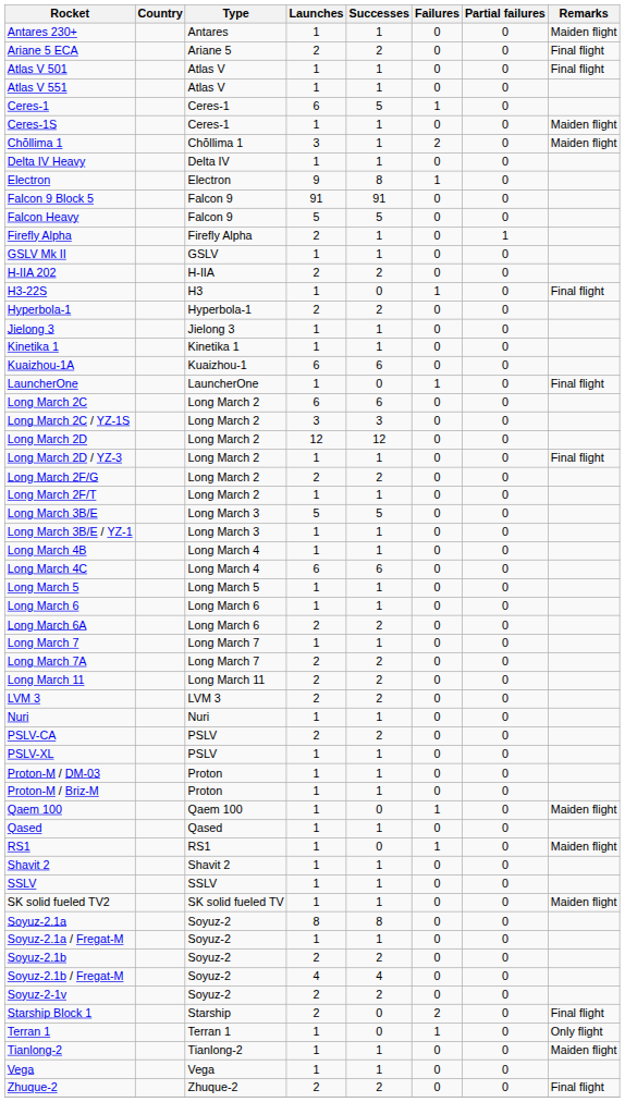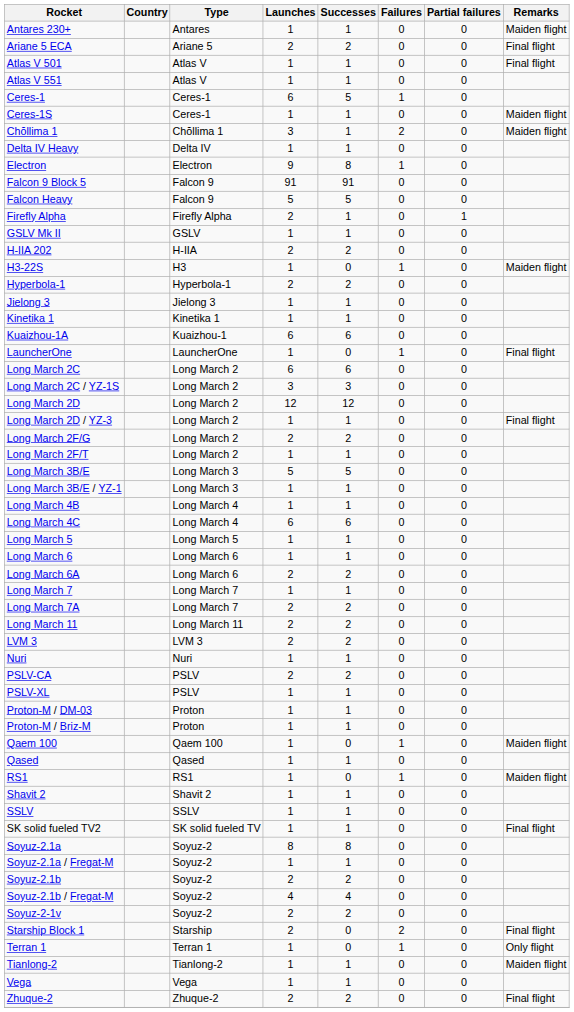 <table class="wikitable sortable collapsible collapsed" style=text-align:center>
 <tr>
 <th>Rocket</th>
 <th>Country</th>
 <th>Type</th>
 <th>Launches</th>
 <th>Successes</th>
 <th>Failures</th>
 <th>Partial failures</th>
 <th>Remarks</th>
 </tr>
 <tr>
 <td align=left><a href='#'>Antares 230+</a></td>
 <td align=left></td>
 <td align=left>Antares</td>
 <td>1</td>
 <td>1</td>
 <td>0</td>
 <td>0</td>
 <td align=left>Maiden flight</td>
 </tr>
 <tr>
 <td align=left><a href='#'>Ariane 5 ECA</a></td>
 <td align=left></td>
 <td align=left>Ariane 5</td>
 <td>2</td>
 <td>2</td>
 <td>0</td>
 <td>0</td>
 <td align=left>Final flight</td>
 </tr>
 <tr>
 <td align=left><a href='#'>Atlas V 501</a></td>
 <td align=left></td>
 <td align=left>Atlas V</td>
 <td>1</td>
 <td>1</td>
 <td>0</td>
 <td>0</td>
 <td align=left>Final flight</td>
 </tr>
 <tr>
 <td align=left><a href='#'>Atlas V 551</a></td>
 <td align=left></td>
 <td align=left>Atlas V</td>
 <td>1</td>
 <td>1</td>
 <td>0</td>
 <td>0</td>
 <td></td>
 </tr>
 <tr>
 <td align=left><a href='#'>Ceres-1</a></td>
 <td align=left></td>
 <td align=left>Ceres-1</td>
 <td>6</td>
 <td>5</td>
 <td>1</td>
 <td>0</td>
 <td></td>
 </tr>
 <tr>
 <td align=left><a href='#'>Ceres-1S</a></td>
 <td align=left></td>
 <td align=left>Ceres-1</td>
 <td>1</td>
 <td>1</td>
 <td>0</td>
 <td>0</td>
 <td align=left>Maiden flight</td>
 </tr>
 <tr>
 <td align=left><a href='#'>Chŏllima 1</a></td>
 <td align=left></td>
 <td align=left>Chŏllima 1</td>
 <td>3</td>
 <td>1</td>
 <td>2</td>
 <td>0</td>
 <td align=left>Maiden flight</td>
 </tr>
 <tr>
 <td align=left><a href='#'>Delta IV Heavy</a></td>
 <td align=left></td>
 <td align=left>Delta IV</td>
 <td>1</td>
 <td>1</td>
 <td>0</td>
 <td>0</td>
 <td></td>
 </tr>
 <tr>
 <td align=left><a href='#'>Electron</a></td>
 <td align=left></td>
 <td align=left>Electron</td>
 <td>9</td>
 <td>8</td>
 <td>1</td>
 <td>0</td>
 <td></td>
 </tr>
 <tr>
 <td align=left><a href='#'>Falcon 9 Block 5</a></td>
 <td align=left></td>
 <td align=left>Falcon 9</td>
 <td>91</td>
 <td>91</td>
 <td>0</td>
 <td>0</td>
 <td></td>
 </tr>
 <tr>
 <td align=left><a href='#'>Falcon Heavy</a></td>
 <td align=left></td>
 <td align=left>Falcon 9</td>
 <td>5</td>
 <td>5</td>
 <td>0</td>
 <td>0</td>
 <td></td>
 </tr>
 <tr>
 <td align=left><a href='#'>Firefly Alpha</a></td>
 <td align=left></td>
 <td align=left>Firefly Alpha</td>
 <td>2</td>
 <td>1</td>
 <td>0</td>
 <td>1</td>
 <td></td>
 </tr>
 <tr>
 <td align=left><a href='#'>GSLV Mk II</a></td>
 <td align=left></td>
 <td align=left>GSLV</td>
 <td>1</td>
 <td>1</td>
 <td>0</td>
 <td>0</td>
 <td></td>
 </tr>
 <tr>
 <td align=left><a href='#'>H-IIA 202</a></td>
 <td align=left></td>
 <td align=left>H-IIA</td>
 <td>2</td>
 <td>2</td>
 <td>0</td>
 <td>0</td>
 <td></td>
 </tr>
 <tr>
 <td align=left><a href='#'>H3-22S</a></td>
 <td align=left></td>
 <td align=left>H3</td>
 <td>1</td>
 <td>0</td>
 <td>1</td>
 <td>0</td>
-<td align=left>Final flight</td>
+<td align=left>Maiden flight</td>
 </tr>
 <tr>
 <td align=left><a href='#'>Hyperbola-1</a></td>
 <td align=left></td>
 <td align=left>Hyperbola-1</td>
 <td>2</td>
 <td>2</td>
 <td>0</td>
 <td>0</td>
 <td></td>
 </tr>
 <tr>
 <td align=left><a href='#'>Jielong 3</a></td>
 <td align=left></td>
 <td align=left>Jielong 3</td>
 <td>1</td>
 <td>1</td>
 <td>0</td>
 <td>0</td>
 <td></td>
 </tr>
 <tr>
 <td align=left><a href='#'>Kinetika 1</a></td>
 <td align=left></td>
 <td align=left>Kinetika 1</td>
 <td>1</td>
 <td>1</td>
 <td>0</td>
 <td>0</td>
 <td></td>
 </tr>
 <tr>
 <td align=left><a href='#'>Kuaizhou-1A</a></td>
 <td align=left></td>
 <td align=left>Kuaizhou-1</td>
 <td>6</td>
 <td>6</td>
 <td>0</td>
 <td>0</td>
 <td></td>
 </tr>
 <tr>
 <td align=left><a href='#'>LauncherOne</a></td>
 <td align=left></td>
 <td align=left>LauncherOne</td>
 <td>1</td>
 <td>0</td>
 <td>1</td>
 <td>0</td>
 <td align=left>Final flight</td>
 </tr>
 <tr>
 <td align=left><a href='#'>Long March 2C</a></td>
 <td align=left></td>
 <td align=left>Long March 2</td>
 <td>6</td>
 <td>6</td>
 <td>0</td>
 <td>0</td>
 <td></td>
 </tr>
 <tr>
 <td align=left><a href='#'>Long March 2C</a> / <a href='#'>YZ-1S</a></td>
 <td align=left></td>
 <td align=left>Long March 2</td>
 <td>3</td>
 <td>3</td>
 <td>0</td>
 <td>0</td>
 <td></td>
 </tr>
 <tr>
 <td align=left><a href='#'>Long March 2D</a></td>
 <td align=left></td>
 <td align=left>Long March 2</td>
 <td>12</td>
 <td>12</td>
 <td>0</td>
 <td>0</td>
 <td></td>
 </tr>
 <tr>
 <td align=left><a href='#'>Long March 2D</a> / <a href='#'>YZ-3</a></td>
 <td align=left></td>
 <td align=left>Long March 2</td>
 <td>1</td>
 <td>1</td>
 <td>0</td>
 <td>0</td>
 <td align=left>Final flight</td>
 </tr>
 <tr>
 <td align=left><a href='#'>Long March 2F/G</a></td>
 <td align=left></td>
 <td align=left>Long March 2</td>
 <td>2</td>
 <td>2</td>
 <td>0</td>
 <td>0</td>
 <td></td>
 </tr>
 <tr>
 <td align=left><a href='#'>Long March 2F/T</a></td>
 <td align=left></td>
 <td align=left>Long March 2</td>
 <td>1</td>
 <td>1</td>
 <td>0</td>
 <td>0</td>
 <td></td>
 </tr>
 <tr>
 <td align=left><a href='#'>Long March 3B/E</a></td>
 <td align=left></td>
 <td align=left>Long March 3</td>
 <td>5</td>
 <td>5</td>
 <td>0</td>
 <td>0</td>
 <td></td>
 </tr>
 <tr>
 <td align=left><a href='#'>Long March 3B/E</a> / <a href='#'>YZ-1</a></td>
 <td align=left></td>
 <td align=left>Long March 3</td>
 <td>1</td>
 <td>1</td>
 <td>0</td>
 <td>0</td>
 <td></td>
 </tr>
 <tr>
 <td align=left><a href='#'>Long March 4B</a></td>
 <td align=left></td>
 <td align=left>Long March 4</td>
 <td>1</td>
 <td>1</td>
 <td>0</td>
 <td>0</td>
 <td></td>
 </tr>
 <tr>
 <td align=left><a href='#'>Long March 4C</a></td>
 <td align=left></td>
 <td align=left>Long March 4</td>
 <td>6</td>
 <td>6</td>
 <td>0</td>
 <td>0</td>
 <td></td>
 </tr>
 <tr>
 <td align=left><a href='#'>Long March 5</a></td>
 <td align=left></td>
 <td align=left>Long March 5</td>
 <td>1</td>
 <td>1</td>
 <td>0</td>
 <td>0</td>
 <td></td>
 </tr>
 <tr>
 <td align=left><a href='#'>Long March 6</a></td>
 <td align=left></td>
 <td align=left>Long March 6</td>
 <td>1</td>
 <td>1</td>
 <td>0</td>
 <td>0</td>
 <td></td>
 </tr>
 <tr>
 <td align=left><a href='#'>Long March 6A</a></td>
 <td align=left></td>
 <td align=left>Long March 6</td>
 <td>2</td>
 <td>2</td>
 <td>0</td>
 <td>0</td>
 <td></td>
 </tr>
 <tr>
 <td align=left><a href='#'>Long March 7</a></td>
 <td align=left></td>
 <td align=left>Long March 7</td>
 <td>1</td>
 <td>1</td>
 <td>0</td>
 <td>0</td>
 <td></td>
 </tr>
 <tr>
 <td align=left><a href='#'>Long March 7A</a></td>
 <td align=left></td>
 <td align=left>Long March 7</td>
 <td>2</td>
 <td>2</td>
 <td>0</td>
 <td>0</td>
 <td></td>
 </tr>
 <tr>
 <td align=left><a href='#'>Long March 11</a></td>
 <td align=left></td>
 <td align=left>Long March 11</td>
 <td>2</td>
 <td>2</td>
 <td>0</td>
 <td>0</td>
 <td></td>
 </tr>
 <tr>
 <td align=left><a href='#'>LVM 3</a></td>
 <td align=left></td>
 <td align=left>LVM 3</td>
 <td>2</td>
 <td>2</td>
 <td>0</td>
 <td>0</td>
 <td></td>
 </tr>
 <tr>
 <td align=left><a href='#'>Nuri</a></td>
 <td align=left></td>
 <td align=left>Nuri</td>
 <td>1</td>
 <td>1</td>
 <td>0</td>
 <td>0</td>
 <td></td>
 </tr>
 <tr>
 <td align=left><a href='#'>PSLV-CA</a></td>
 <td align=left></td>
 <td align=left>PSLV</td>
 <td>2</td>
 <td>2</td>
 <td>0</td>
 <td>0</td>
 <td></td>
 </tr>
 <tr>
 <td align=left><a href='#'>PSLV-XL</a></td>
 <td align=left></td>
 <td align=left>PSLV</td>
 <td>1</td>
 <td>1</td>
 <td>0</td>
 <td>0</td>
 <td></td>
 </tr>
 <tr>
 <td align=left><a href='#'>Proton-M</a> / <a href='#'>DM-03</a></td>
 <td align=left></td>
 <td align=left>Proton</td>
 <td>1</td>
 <td>1</td>
 <td>0</td>
 <td>0</td>
 <td></td>
 </tr>
 <tr>
 <td align=left><a href='#'>Proton-M</a> / <a href='#'>Briz-M</a></td>
 <td align=left></td>
 <td align=left>Proton</td>
 <td>1</td>
 <td>1</td>
 <td>0</td>
 <td>0</td>
 <td></td>
 </tr>
 <tr>
 <td align=left><a href='#'>Qaem 100</a></td>
 <td align=left></td>
 <td align=left>Qaem 100</td>
 <td>1</td>
 <td>0</td>
 <td>1</td>
 <td>0</td>
 <td align=left>Maiden flight</td>
 </tr>
 <tr>
 <td align=left><a href='#'>Qased</a></td>
 <td align=left></td>
 <td align=left>Qased</td>
 <td>1</td>
 <td>1</td>
 <td>0</td>
 <td>0</td>
 <td></td>
 </tr>
 <tr>
 <td align=left><a href='#'>RS1</a></td>
 <td align=left></td>
 <td align=left>RS1</td>
 <td>1</td>
 <td>0</td>
 <td>1</td>
 <td>0</td>
 <td align=left>Maiden flight</td>
 </tr>
 <tr>
 <td align=left><a href='#'>Shavit 2</a></td>
 <td align=left></td>
 <td align=left>Shavit 2</td>
 <td>1</td>
 <td>1</td>
 <td>0</td>
 <td>0</td>
 <td></td>
 </tr>
 <tr>
 <td align=left><a href='#'>SSLV</a></td>
 <td align=left></td>
 <td align=left>SSLV</td>
 <td>1</td>
 <td>1</td>
 <td>0</td>
 <td>0</td>
 <td></td>
 </tr>
 <tr>
 <td align=left>SK solid fueled TV2</td>
 <td align=left></td>
 <td align=left>SK solid fueled TV</td>
 <td>1</td>
 <td>1</td>
 <td>0</td>
 <td>0</td>
-<td align=left>Maiden flight</td>
+<td align=left>Final flight</td>
 </tr>
 <tr>
 <td align=left><a href='#'>Soyuz-2.1a</a></td>
 <td align=left></td>
 <td align=left>Soyuz-2</td>
 <td>8</td>
 <td>8</td>
 <td>0</td>
 <td>0</td>
 <td></td>
 </tr>
 <tr>
 <td align=left><a href='#'>Soyuz-2.1a</a> / <a href='#'>Fregat-M</a></td>
 <td align=left></td>
 <td align=left>Soyuz-2</td>
 <td>1</td>
 <td>1</td>
 <td>0</td>
 <td>0</td>
 <td></td>
 </tr>
 <tr>
 <td align=left><a href='#'>Soyuz-2.1b</a></td>
 <td align=left></td>
 <td align=left>Soyuz-2</td>
 <td>2</td>
 <td>2</td>
 <td>0</td>
 <td>0</td>
 <td></td>
 </tr>
 <tr>
 <td align=left><a href='#'>Soyuz-2.1b</a> / <a href='#'>Fregat-M</a></td>
 <td align=left></td>
 <td align=left>Soyuz-2</td>
 <td>4</td>
 <td>4</td>
 <td>0</td>
 <td>0</td>
 <td></td>
 </tr>
 <tr>
 <td align=left><a href='#'>Soyuz-2-1v</a></td>
 <td align=left></td>
 <td align=left>Soyuz-2</td>
 <td>2</td>
 <td>2</td>
 <td>0</td>
 <td>0</td>
 <td></td>
 </tr>
 <tr>
 <td align=left><a href='#'>Starship Block 1</a></td>
 <td align=left></td>
 <td align=left>Starship</td>
 <td>2</td>
 <td>0</td>
 <td>2</td>
 <td>0</td>
 <td align=left>Final flight</td>
 </tr>
 <tr>
 <td align=left><a href='#'>Terran 1</a></td>
 <td align=left></td>
 <td align=left>Terran 1</td>
 <td>1</td>
 <td>0</td>
 <td>1</td>
 <td>0</td>
 <td align=left>Only flight</td>
 </tr>
 <tr>
 <td align=left><a href='#'>Tianlong-2</a></td>
 <td align=left></td>
 <td align=left>Tianlong-2</td>
 <td>1</td>
 <td>1</td>
 <td>0</td>
 <td>0</td>
 <td align=left>Maiden flight</td>
 </tr>
 <tr>
 <td align=left><a href='#'>Vega</a></td>
 <td align=left></td>
 <td align=left>Vega</td>
 <td>1</td>
 <td>1</td>
 <td>0</td>
 <td>0</td>
 <td></td>
 </tr>
 <tr>
 <td align=left><a href='#'>Zhuque-2</a></td>
 <td align=left></td>
 <td align=left>Zhuque-2</td>
 <td>2</td>
 <td>2</td>
 <td>0</td>
 <td>0</td>
 <td align=left>Final flight</td>
 </tr>
 <tr>
 </tr>
 </table>
